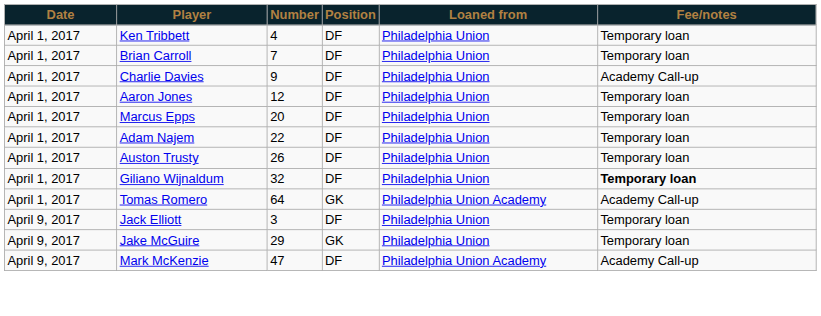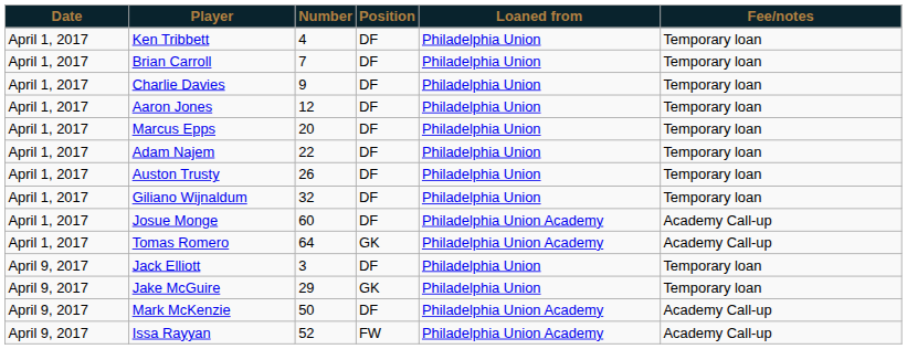 <table class="wikitable" style="text-align:left; font-size:95%;">
 <tr>
 <th style="background:#09232D; color:#B18142; width:125px;">Date</th>
 <th style="background:#09232D; color:#B18142; width:170px;">Player</th>
 <th style="background:#09232D; color:#B18142; width:50px;">Number</th>
 <th style="background:#09232D; color:#B18142; width:50px;">Position</th>
 <th style="background:#09232D; color:#B18142; width:250px;">Loaned from</th>
 <th style="background:#09232D; color:#B18142; width:250px;">Fee/notes</th>
 </tr>
 <tr>
 <td>April 1, 2017</td>
 <td> <a href='#'>Ken Tribbett</a></td>
 <td>4</td>
 <td>DF</td>
 <td> <a href='#'>Philadelphia Union</a></td>
 <td>Temporary loan</td>
 </tr>
 <tr>
 <td>April 1, 2017</td>
 <td> <a href='#'>Brian Carroll</a></td>
 <td>7</td>
 <td>DF</td>
 <td> <a href='#'>Philadelphia Union</a></td>
 <td>Temporary loan</td>
 </tr>
 <tr>
 <td>April 1, 2017</td>
 <td> <a href='#'>Charlie Davies</a></td>
 <td>9</td>
 <td>DF</td>
 <td> <a href='#'>Philadelphia Union</a></td>
-<td>Academy Call-up</td>
+<td>Temporary loan</td>
 </tr>
 <tr>
 <td>April 1, 2017</td>
 <td> <a href='#'>Aaron Jones</a></td>
 <td>12</td>
 <td>DF</td>
 <td> <a href='#'>Philadelphia Union</a></td>
 <td>Temporary loan</td>
 </tr>
 <tr>
 <td>April 1, 2017</td>
 <td> <a href='#'>Marcus Epps</a></td>
 <td>20</td>
 <td>DF</td>
 <td> <a href='#'>Philadelphia Union</a></td>
 <td>Temporary loan</td>
 </tr>
 <tr>
 <td>April 1, 2017</td>
 <td> <a href='#'>Adam Najem</a></td>
 <td>22</td>
 <td>DF</td>
 <td> <a href='#'>Philadelphia Union</a></td>
 <td>Temporary loan</td>
 </tr>
 <tr>
 <td>April 1, 2017</td>
 <td> <a href='#'>Auston Trusty</a></td>
 <td>26</td>
 <td>DF</td>
 <td> <a href='#'>Philadelphia Union</a></td>
 <td>Temporary loan</td>
 </tr>
 <tr>
 <td>April 1, 2017</td>
 <td> <a href='#'>Giliano Wijnaldum</a></td>
 <td>32</td>
 <td>DF</td>
 <td> <a href='#'>Philadelphia Union</a></td>
-<td><strong>Temporary loan</strong></td>
+<td>Temporary loan</td>
+</tr>
+<tr>
+<td>April 1, 2017</td>
+<td> <a href='#'>Josue Monge</a></td>
+<td>60</td>
+<td>DF</td>
+<td> <a href='#'>Philadelphia Union Academy</a></td>
+<td>Academy Call-up</td>
 </tr>
 <tr>
 <td>April 1, 2017</td>
 <td> <a href='#'>Tomas Romero</a></td>
 <td>64</td>
 <td>GK</td>
 <td> <a href='#'>Philadelphia Union Academy</a></td>
 <td>Academy Call-up</td>
 </tr>
 <tr>
 <td>April 9, 2017</td>
 <td> <a href='#'>Jack Elliott</a></td>
 <td>3</td>
 <td>DF</td>
 <td> <a href='#'>Philadelphia Union</a></td>
 <td>Temporary loan</td>
 </tr>
 <tr>
 <td>April 9, 2017</td>
 <td> <a href='#'>Jake McGuire</a></td>
 <td>29</td>
 <td>GK</td>
 <td> <a href='#'>Philadelphia Union</a></td>
 <td>Temporary loan</td>
 </tr>
 <tr>
 <td>April 9, 2017</td>
 <td> <a href='#'>Mark McKenzie</a></td>
-<td>47</td>
+<td>50</td>
 <td>DF</td>
 <td> <a href='#'>Philadelphia Union Academy</a></td>
 <td>Academy Call-up</td>
 </tr>
+<tr>
+<td>April 9, 2017</td>
+<td> <a href='#'>Issa Rayyan</a></td>
+<td>52</td>
+<td>FW</td>
+<td> <a href='#'>Philadelphia Union Academy</a></td>
+<td>Academy Call-up</td>
+</tr>
 </table>
